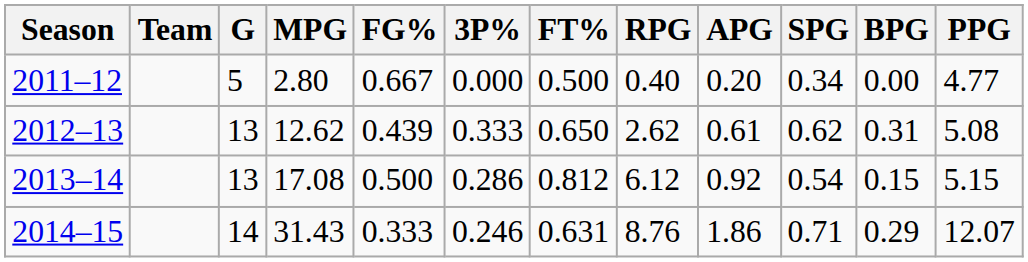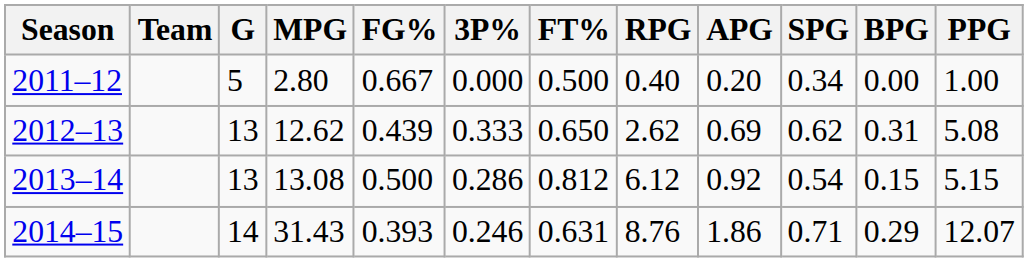 <table class="wikitable sortable">
 <tr>
 <th>Season</th>
 <th>Team</th>
 <th>G</th>
 <th>MPG</th>
 <th>FG%</th>
 <th>3P%</th>
 <th>FT%</th>
 <th>RPG</th>
 <th>APG</th>
 <th>SPG</th>
 <th>BPG</th>
 <th>PPG</th>
 </tr>
 <tr>
 <td style="text-align:left;"><a href='#'>2011–12</a></td>
 <td style="text-align:left;"></td>
 <td>5</td>
 <td>2.80</td>
 <td>0.667</td>
 <td>0.000</td>
 <td>0.500</td>
 <td>0.40</td>
 <td>0.20</td>
 <td>0.34</td>
 <td>0.00</td>
-<td>4.77</td>
+<td>1.00</td>
 </tr>
 <tr>
 <td style="text-align:left;"><a href='#'>2012–13</a></td>
 <td style="text-align:left;"></td>
 <td>13</td>
 <td>12.62</td>
 <td>0.439</td>
 <td>0.333</td>
 <td>0.650</td>
 <td>2.62</td>
-<td>0.61</td>
+<td>0.69</td>
 <td>0.62</td>
 <td>0.31</td>
 <td>5.08</td>
 </tr>
 <tr>
 <td style="text-align:left;"><a href='#'>2013–14</a></td>
 <td style="text-align:left;"></td>
 <td>13</td>
-<td>17.08</td>
+<td>13.08</td>
 <td>0.500</td>
 <td>0.286</td>
 <td>0.812</td>
 <td>6.12</td>
 <td>0.92</td>
 <td>0.54</td>
 <td>0.15</td>
 <td>5.15</td>
 </tr>
 <tr>
 <td style="text-align:left;"><a href='#'>2014–15</a></td>
 <td style="text-align:left;"></td>
 <td>14</td>
 <td>31.43</td>
-<td>0.333</td>
+<td>0.393</td>
 <td>0.246</td>
 <td>0.631</td>
 <td>8.76</td>
 <td>1.86</td>
 <td>0.71</td>
 <td>0.29</td>
 <td>12.07</td>
 </tr>
 </table>
